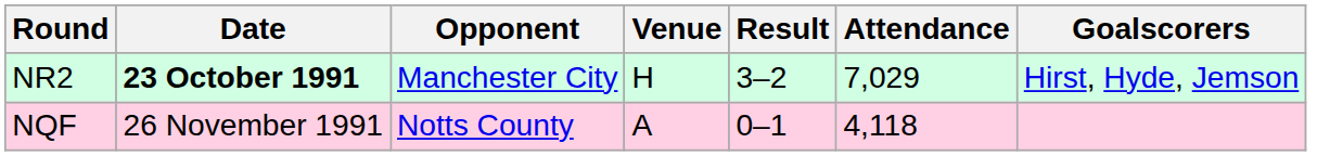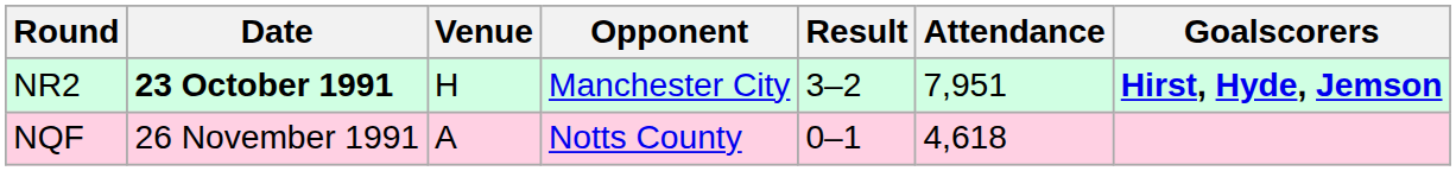 <table class="wikitable">
 <tr>
 <th>Round</th>
 <th>Date</th>
+<th>Venue</th>
 <th>Opponent</th>
-<th>Venue</th>
 <th>Result</th>
 <th>Attendance</th>
 <th>Goalscorers</th>
 </tr>
 <tr style="background-color: #d0ffe3;">
 <td>NR2</td>
 <td><strong>23 October 1991</strong></td>
+<td>H</td>
 <td><a href='#'>Manchester City</a></td>
-<td>H</td>
 <td>3–2</td>
-<td>7,029</td>
-<td><a href='#'>Hirst</a>, <a href='#'>Hyde</a>, <a href='#'>Jemson</a></td>
+<td>7,951</td>
+<td><strong><a href='#'>Hirst</a>, <a href='#'>Hyde</a>, <a href='#'>Jemson</a></strong></td>
 </tr>
 <tr style="background-color: #ffd0e3;">
 <td>NQF</td>
 <td>26 November 1991</td>
+<td>A</td>
 <td><a href='#'>Notts County</a></td>
-<td>A</td>
 <td>0–1</td>
-<td>4,118</td>
+<td>4,618</td>
 <td></td>
 </tr>
 </table>
